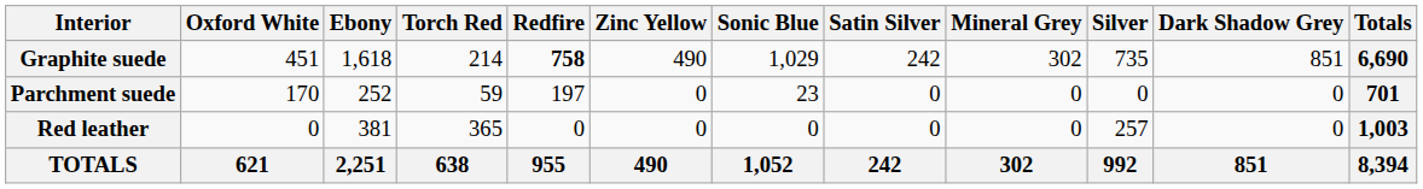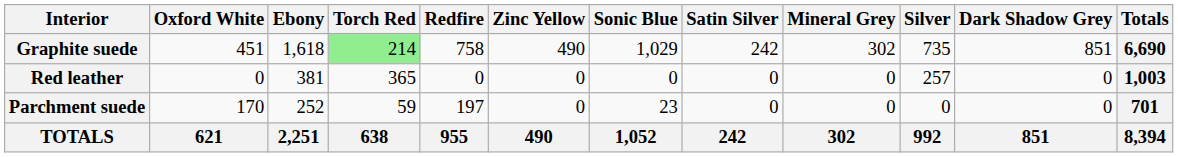 <table class=wikitable>
 <tr>
 <th>Interior</th>
 <th>Oxford White</th>
 <th>Ebony</th>
 <th>Torch Red</th>
 <th>Redfire</th>
 <th>Zinc Yellow</th>
 <th>Sonic Blue</th>
 <th>Satin Silver</th>
 <th>Mineral Grey</th>
 <th>Silver</th>
 <th>Dark Shadow Grey</th>
 <th>Totals</th>
 </tr>
 <tr>
 <th>Graphite suede</th>
 <td align=right>451</td>
 <td align=right>1,618</td>
-<td align=right>214</td>
-<td align=right><strong>758</strong></td>
+<td align=right style="background: lightgreen;">214</td>
+<td align=right>758</td>
 <td align=right>490</td>
 <td align=right>1,029</td>
 <td align=right>242</td>
 <td align=right>302</td>
 <td align=right>735</td>
 <td align=right>851</td>
 <th>6,690</th>
+</tr>
+<tr>
+<th>Red leather</th>
+<td align=right>0</td>
+<td align=right>381</td>
+<td align=right>365</td>
+<td align=right>0</td>
+<td align=right>0</td>
+<td align=right>0</td>
+<td align=right>0</td>
+<td align=right>0</td>
+<td align=right>257</td>
+<td align=right>0</td>
+<th>1,003</th>
 </tr>
 <tr>
 <th>Parchment suede</th>
 <td align=right>170</td>
 <td align=right>252</td>
 <td align=right>59</td>
 <td align=right>197</td>
 <td align=right>0</td>
 <td align=right>23</td>
 <td align=right>0</td>
 <td align=right>0</td>
 <td align=right>0</td>
 <td align=right>0</td>
 <th>701</th>
 </tr>
 <tr>
-<th>Red leather</th>
-<td align=right>0</td>
-<td align=right>381</td>
-<td align=right>365</td>
-<td align=right>0</td>
-<td align=right>0</td>
-<td align=right>0</td>
-<td align=right>0</td>
-<td align=right>0</td>
-<td align=right>257</td>
-<td align=right>0</td>
-<th>1,003</th>
-</tr>
-<tr>
 <th>TOTALS</th>
 <th>621</th>
 <th>2,251</th>
 <th>638</th>
 <th>955</th>
 <th>490</th>
 <th>1,052</th>
 <th>242</th>
 <th>302</th>
 <th>992</th>
 <th>851</th>
 <th>8,394</th>
 </tr>
 </table>
